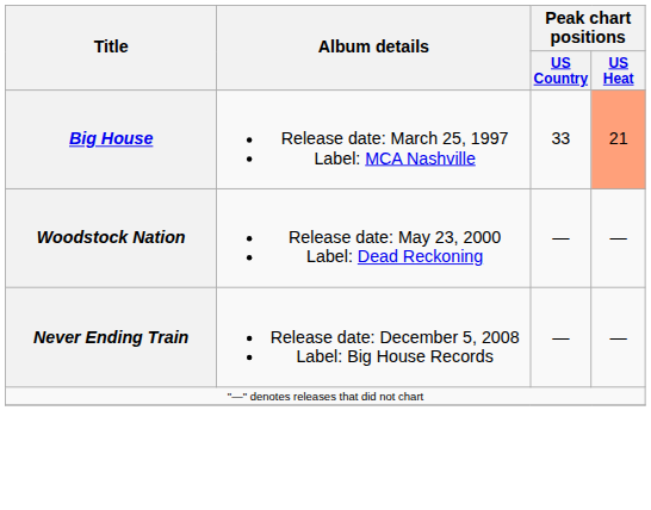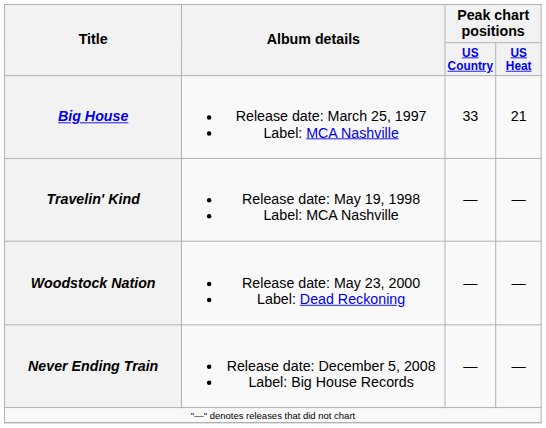 <table class="wikitable plainrowheaders" style="text-align:center;">
 <tr>
 <th rowspan="2" style="width:12em;">Title</th>
 <th rowspan="2" style="width:18em;">Album details</th>
 <th colspan="2">Peak chart<br>positions</th>
 </tr>
 <tr style="font-size:smaller;">
 <th width="45"><a href='#'>US Country</a></th>
 <th width="45"><a href='#'>US Heat</a></th>
 </tr>
 <tr>
 <th scope="row"><em><a href='#'>Big House</a></em></th>
 <td><br><ul><li>Release date: March 25, 1997</li><li>Label: <a href='#'>MCA Nashville</a></li></ul></td>
 <td>33</td>
-<td style="background: lightsalmon;">21</td>
+<td>21</td>
+</tr>
+<tr>
+<th scope="row"><em>Travelin' Kind</em></th>
+<td><br><ul><li>Release date: May 19, 1998</li><li>Label: MCA Nashville</li></ul></td>
+<td>—</td>
+<td>—</td>
 </tr>
 <tr>
 <th scope="row"><em>Woodstock Nation</em></th>
 <td><br><ul><li>Release date: May 23, 2000</li><li>Label: <a href='#'>Dead Reckoning</a></li></ul></td>
 <td>—</td>
 <td>—</td>
 </tr>
 <tr>
 <th scope="row"><em>Never Ending Train</em></th>
 <td><br><ul><li>Release date: December 5, 2008</li><li>Label: Big House Records</li></ul></td>
 <td>—</td>
 <td>—</td>
 </tr>
 <tr>
 <td colspan="4" style="font-size:8pt">"—" denotes releases that did not chart</td>
 </tr>
 <tr>
 </tr>
 </table>
